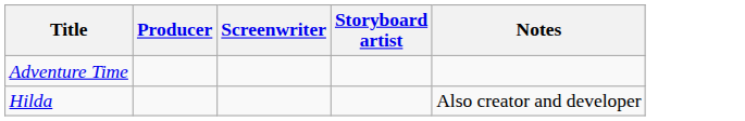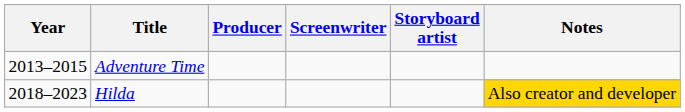 <table class="wikitable">
 <tr>
+<th>Year</th>
 <th>Title</th>
 <th><a href='#'>Producer</a></th>
 <th><a href='#'>Screenwriter</a></th>
 <th><a href='#'>Storyboard<br>artist</a></th>
 <th>Notes</th>
 </tr>
 <tr>
+<td>2013–2015</td>
 <td><em><a href='#'>Adventure Time</a></em></td>
 <td></td>
 <td></td>
 <td></td>
 <td></td>
 </tr>
 <tr>
+<td>2018–2023</td>
 <td><em><a href='#'>Hilda</a></em></td>
 <td></td>
 <td></td>
 <td></td>
-<td>Also creator and developer</td>
+<td style="background: gold;">Also creator and developer</td>
 </tr>
 </table>
